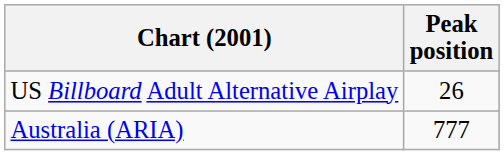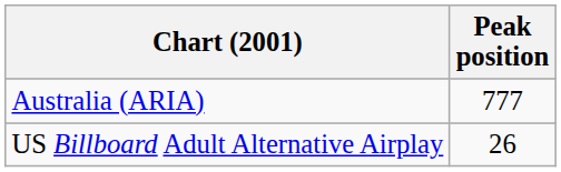 <table class="wikitable">
 <tr>
 <th>Chart (2001)</th>
 <th>Peak<br>position</th>
 </tr>
 <tr>
+<td><a href='#'>Australia (ARIA)</a></td>
+<td align="center">777</td>
+</tr>
+<tr>
 <td>US <a href='#'><em>Billboard</em></a> <a href='#'>Adult Alternative Airplay</a></td>
 <td align="center">26</td>
 </tr>
-<tr>
-<td><a href='#'>Australia (ARIA)</a></td>
-<td align="center">777</td>
-</tr>
 </table>
